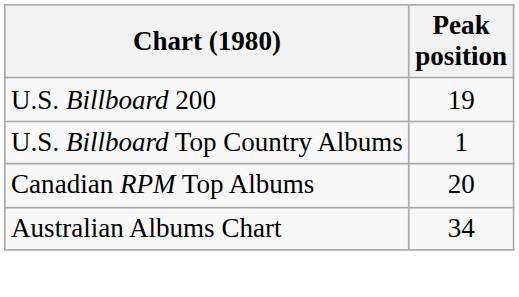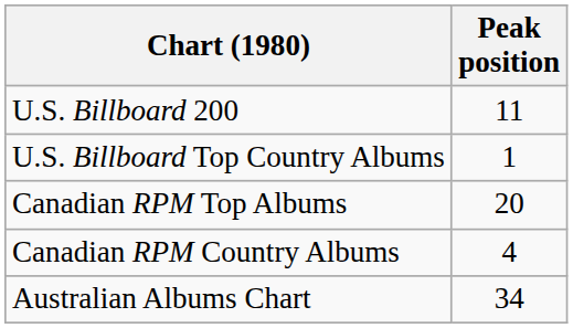 <table class="wikitable">
 <tr>
 <th>Chart (1980)</th>
 <th>Peak<br>position</th>
 </tr>
 <tr>
 <td>U.S. <em>Billboard</em> 200</td>
-<td align="center">19</td>
+<td align="center">11</td>
 </tr>
 <tr>
 <td>U.S. <em>Billboard</em> Top Country Albums</td>
 <td align="center">1</td>
 </tr>
 <tr>
 <td>Canadian <em>RPM</em> Top Albums</td>
 <td align="center">20</td>
 </tr>
 <tr>
+<td>Canadian <em>RPM</em> Country Albums</td>
+<td align="center">4</td>
+</tr>
+<tr>
 <td>Australian Albums Chart</td>
 <td align="center">34</td>
 </tr>
 </table>
